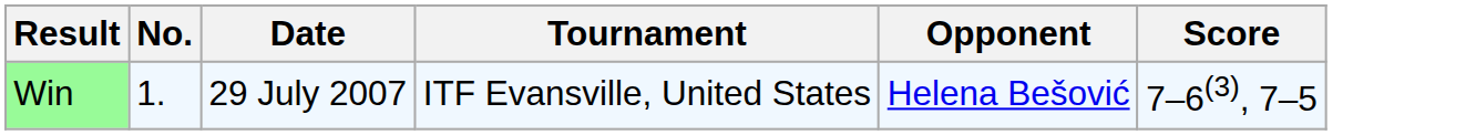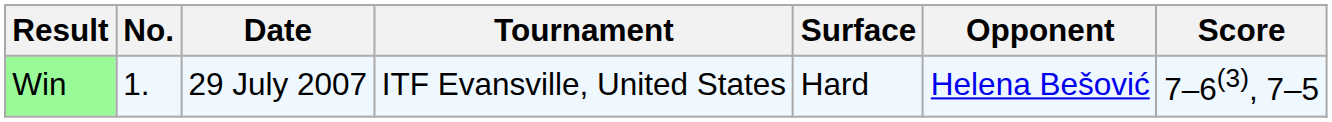 <table class="sortable wikitable" style="font-size:97%;">
 <tr>
 <th>Result</th>
 <th>No.</th>
 <th>Date</th>
 <th>Tournament</th>
+<th>Surface</th>
 <th>Opponent</th>
 <th class="unsortable">Score</th>
 </tr>
 <tr style="background:#f0f8ff;">
 <td bgcolor="98FB98">Win</td>
 <td>1.</td>
 <td>29 July 2007</td>
 <td>ITF Evansville, United States</td>
+<td>Hard</td>
 <td> <a href='#'>Helena Bešović</a></td>
 <td>7–6<sup>(3)</sup>, 7–5</td>
 </tr>
 </table>
